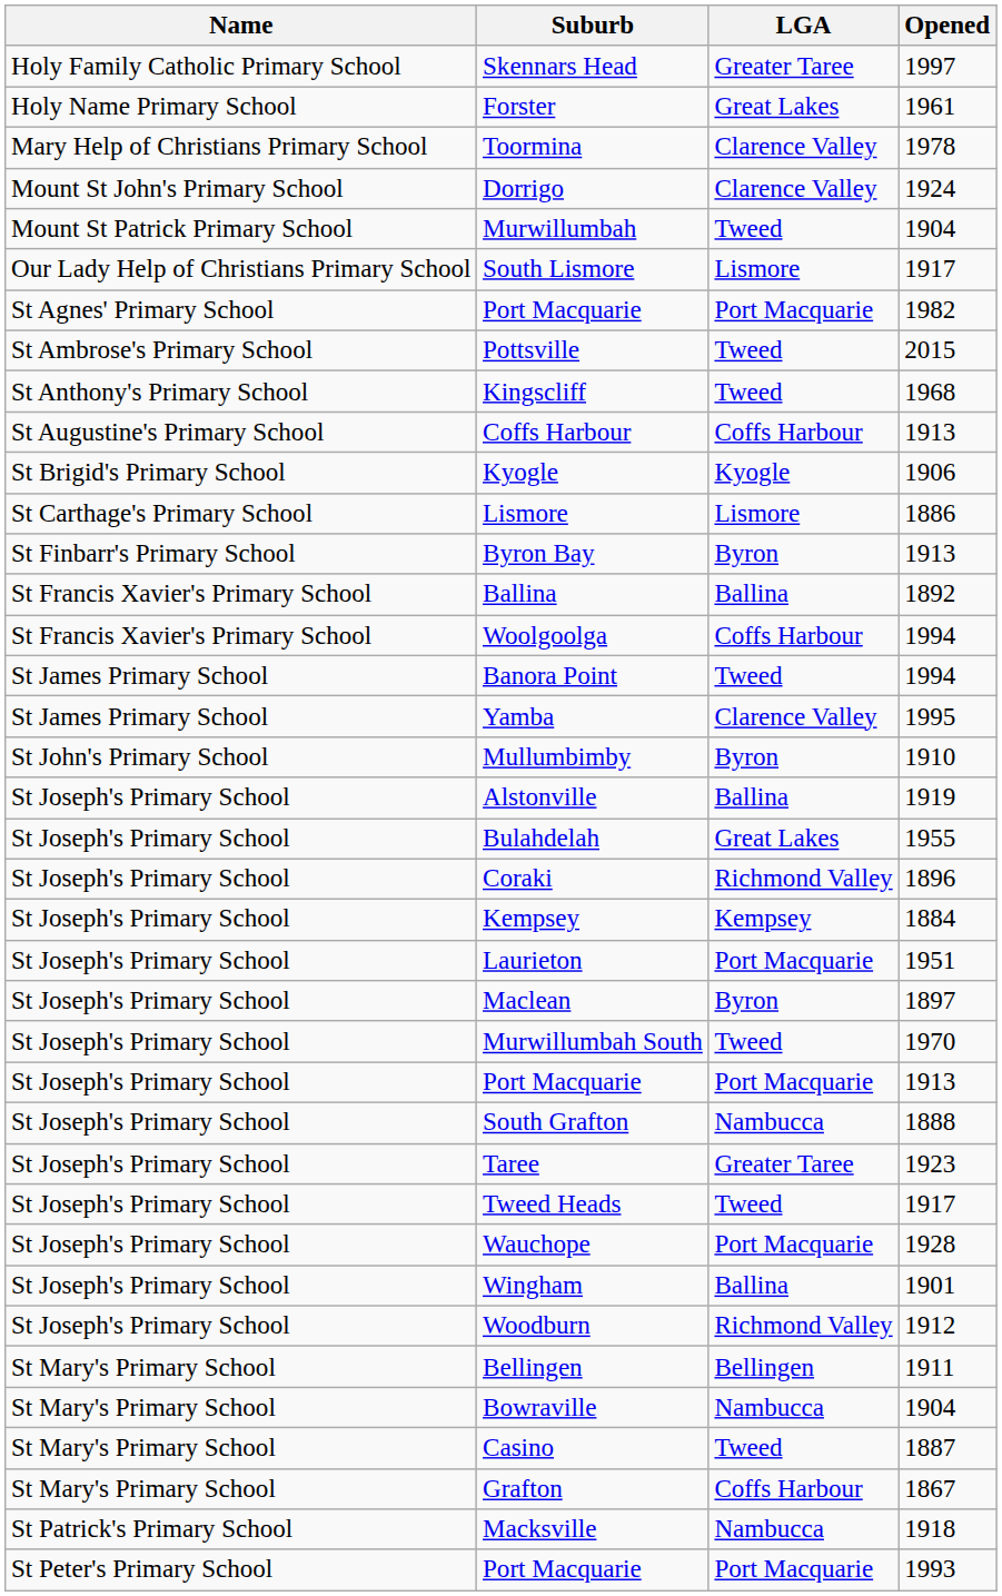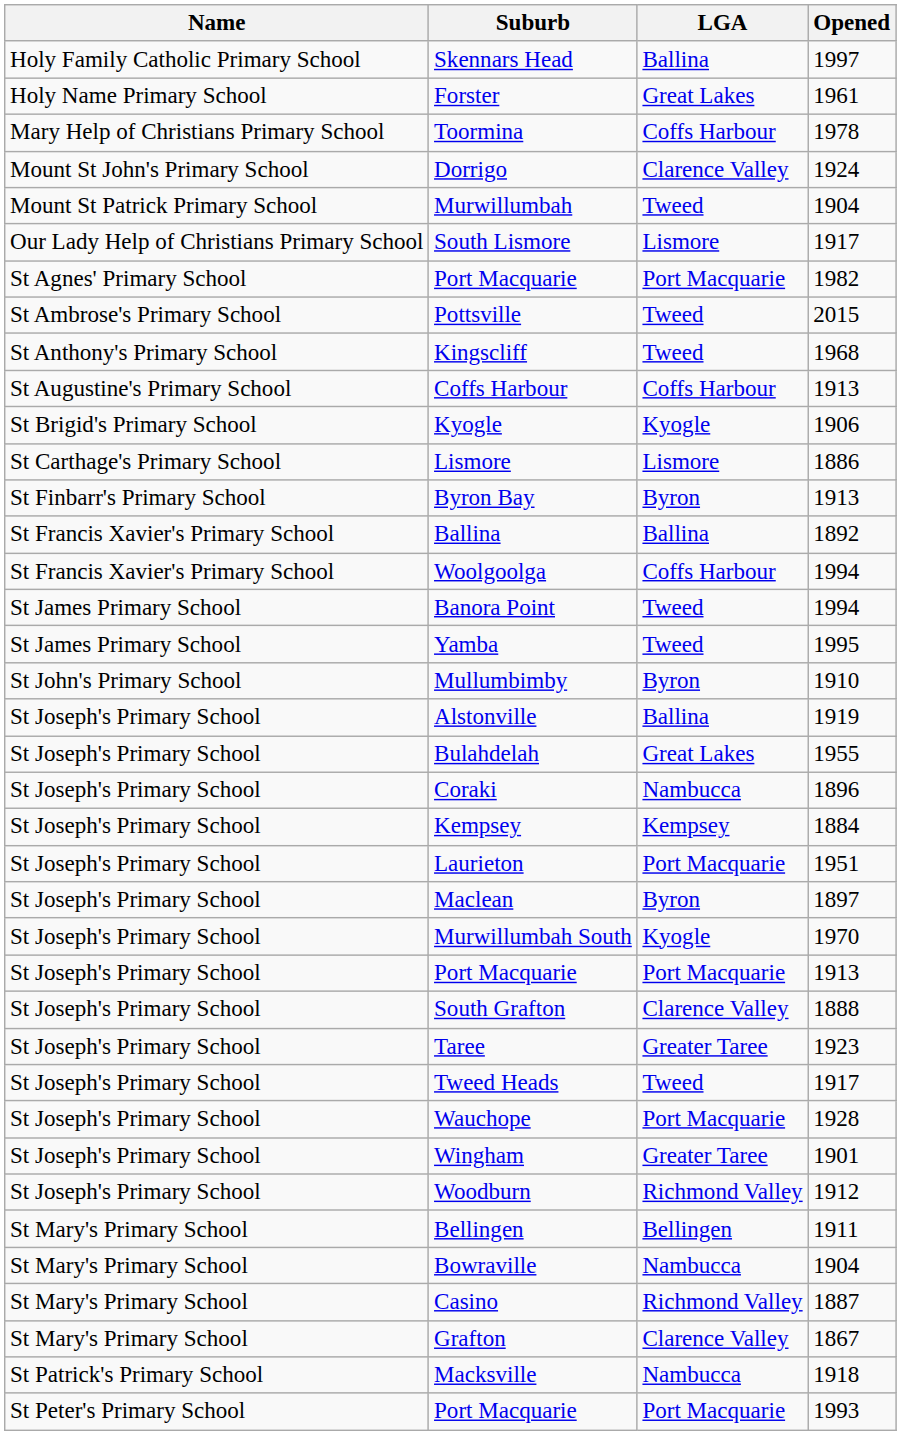 <table class="wikitable sortable">
 <tr>
 <th>Name</th>
 <th>Suburb</th>
 <th>LGA</th>
 <th>Opened</th>
 </tr>
 <tr>
 <td>Holy Family Catholic Primary School</td>
 <td><a href='#'>Skennars Head</a></td>
-<td><a href='#'>Greater Taree</a></td>
+<td><a href='#'>Ballina</a></td>
 <td>1997</td>
 </tr>
 <tr>
 <td>Holy Name Primary School</td>
 <td><a href='#'>Forster</a></td>
 <td><a href='#'>Great Lakes</a></td>
 <td>1961</td>
 </tr>
 <tr>
 <td>Mary Help of Christians Primary School</td>
 <td><a href='#'>Toormina</a></td>
-<td><a href='#'>Clarence Valley</a></td>
+<td><a href='#'>Coffs Harbour</a></td>
 <td>1978</td>
 </tr>
 <tr>
 <td>Mount St John's Primary School</td>
 <td><a href='#'>Dorrigo</a></td>
 <td><a href='#'>Clarence Valley</a></td>
 <td>1924</td>
 </tr>
 <tr>
 <td>Mount St Patrick Primary School</td>
 <td><a href='#'>Murwillumbah</a></td>
 <td><a href='#'>Tweed</a></td>
 <td>1904</td>
 </tr>
 <tr>
 <td>Our Lady Help of Christians Primary School</td>
 <td><a href='#'>South Lismore</a></td>
 <td><a href='#'>Lismore</a></td>
 <td>1917</td>
 </tr>
 <tr>
 <td>St Agnes' Primary School</td>
 <td><a href='#'>Port Macquarie</a></td>
 <td><a href='#'>Port Macquarie</a></td>
 <td>1982</td>
 </tr>
 <tr>
 <td>St Ambrose's Primary School</td>
 <td><a href='#'>Pottsville</a></td>
 <td><a href='#'>Tweed</a></td>
 <td>2015</td>
 </tr>
 <tr>
 <td>St Anthony's Primary School</td>
 <td><a href='#'>Kingscliff</a></td>
 <td><a href='#'>Tweed</a></td>
 <td>1968</td>
 </tr>
 <tr>
 <td>St Augustine's Primary School</td>
 <td><a href='#'>Coffs Harbour</a></td>
 <td><a href='#'>Coffs Harbour</a></td>
 <td>1913</td>
 </tr>
 <tr>
 <td>St Brigid's Primary School</td>
 <td><a href='#'>Kyogle</a></td>
 <td><a href='#'>Kyogle</a></td>
 <td>1906</td>
 </tr>
 <tr>
 <td>St Carthage's Primary School</td>
 <td><a href='#'>Lismore</a></td>
 <td><a href='#'>Lismore</a></td>
 <td>1886</td>
 </tr>
 <tr>
 <td>St Finbarr's Primary School</td>
 <td><a href='#'>Byron Bay</a></td>
 <td><a href='#'>Byron</a></td>
 <td>1913</td>
 </tr>
 <tr>
 <td>St Francis Xavier's Primary School</td>
 <td><a href='#'>Ballina</a></td>
 <td><a href='#'>Ballina</a></td>
 <td>1892</td>
 </tr>
 <tr>
 <td>St Francis Xavier's Primary School</td>
 <td><a href='#'>Woolgoolga</a></td>
 <td><a href='#'>Coffs Harbour</a></td>
 <td>1994</td>
 </tr>
 <tr>
 <td>St James Primary School</td>
 <td><a href='#'>Banora Point</a></td>
 <td><a href='#'>Tweed</a></td>
 <td>1994</td>
 </tr>
 <tr>
 <td>St James Primary School</td>
 <td><a href='#'>Yamba</a></td>
-<td><a href='#'>Clarence Valley</a></td>
+<td><a href='#'>Tweed</a></td>
 <td>1995</td>
 </tr>
 <tr>
 <td>St John's Primary School</td>
 <td><a href='#'>Mullumbimby</a></td>
 <td><a href='#'>Byron</a></td>
 <td>1910</td>
 </tr>
 <tr>
 <td>St Joseph's Primary School</td>
 <td><a href='#'>Alstonville</a></td>
 <td><a href='#'>Ballina</a></td>
 <td>1919</td>
 </tr>
 <tr>
 <td>St Joseph's Primary School</td>
 <td><a href='#'>Bulahdelah</a></td>
 <td><a href='#'>Great Lakes</a></td>
 <td>1955</td>
 </tr>
 <tr>
 <td>St Joseph's Primary School</td>
 <td><a href='#'>Coraki</a></td>
-<td><a href='#'>Richmond Valley</a></td>
+<td><a href='#'>Nambucca</a></td>
 <td>1896</td>
 </tr>
 <tr>
 <td>St Joseph's Primary School</td>
 <td><a href='#'>Kempsey</a></td>
 <td><a href='#'>Kempsey</a></td>
 <td>1884</td>
 </tr>
 <tr>
 <td>St Joseph's Primary School</td>
 <td><a href='#'>Laurieton</a></td>
 <td><a href='#'>Port Macquarie</a></td>
 <td>1951</td>
 </tr>
 <tr>
 <td>St Joseph's Primary School</td>
 <td><a href='#'>Maclean</a></td>
 <td><a href='#'>Byron</a></td>
 <td>1897</td>
 </tr>
 <tr>
 <td>St Joseph's Primary School</td>
 <td><a href='#'>Murwillumbah South</a></td>
-<td><a href='#'>Tweed</a></td>
+<td><a href='#'>Kyogle</a></td>
 <td>1970</td>
 </tr>
 <tr>
 <td>St Joseph's Primary School</td>
 <td><a href='#'>Port Macquarie</a></td>
 <td><a href='#'>Port Macquarie</a></td>
 <td>1913</td>
 </tr>
 <tr>
 <td>St Joseph's Primary School</td>
 <td><a href='#'>South Grafton</a></td>
-<td><a href='#'>Nambucca</a></td>
+<td><a href='#'>Clarence Valley</a></td>
 <td>1888</td>
 </tr>
 <tr>
 <td>St Joseph's Primary School</td>
 <td><a href='#'>Taree</a></td>
 <td><a href='#'>Greater Taree</a></td>
 <td>1923</td>
 </tr>
 <tr>
 <td>St Joseph's Primary School</td>
 <td><a href='#'>Tweed Heads</a></td>
 <td><a href='#'>Tweed</a></td>
 <td>1917</td>
 </tr>
 <tr>
 <td>St Joseph's Primary School</td>
 <td><a href='#'>Wauchope</a></td>
 <td><a href='#'>Port Macquarie</a></td>
 <td>1928</td>
 </tr>
 <tr>
 <td>St Joseph's Primary School</td>
 <td><a href='#'>Wingham</a></td>
-<td><a href='#'>Ballina</a></td>
+<td><a href='#'>Greater Taree</a></td>
 <td>1901</td>
 </tr>
 <tr>
 <td>St Joseph's Primary School</td>
 <td><a href='#'>Woodburn</a></td>
 <td><a href='#'>Richmond Valley</a></td>
 <td>1912</td>
 </tr>
 <tr>
 <td>St Mary's Primary School</td>
 <td><a href='#'>Bellingen</a></td>
 <td><a href='#'>Bellingen</a></td>
 <td>1911</td>
 </tr>
 <tr>
 <td>St Mary's Primary School</td>
 <td><a href='#'>Bowraville</a></td>
 <td><a href='#'>Nambucca</a></td>
 <td>1904</td>
 </tr>
 <tr>
 <td>St Mary's Primary School</td>
 <td><a href='#'>Casino</a></td>
-<td><a href='#'>Tweed</a></td>
+<td><a href='#'>Richmond Valley</a></td>
 <td>1887</td>
 </tr>
 <tr>
 <td>St Mary's Primary School</td>
 <td><a href='#'>Grafton</a></td>
-<td><a href='#'>Coffs Harbour</a></td>
+<td><a href='#'>Clarence Valley</a></td>
 <td>1867</td>
 </tr>
 <tr>
 <td>St Patrick's Primary School</td>
 <td><a href='#'>Macksville</a></td>
 <td><a href='#'>Nambucca</a></td>
 <td>1918</td>
 </tr>
 <tr>
 <td>St Peter's Primary School</td>
 <td><a href='#'>Port Macquarie</a></td>
 <td><a href='#'>Port Macquarie</a></td>
 <td>1993</td>
 </tr>
 </table>
